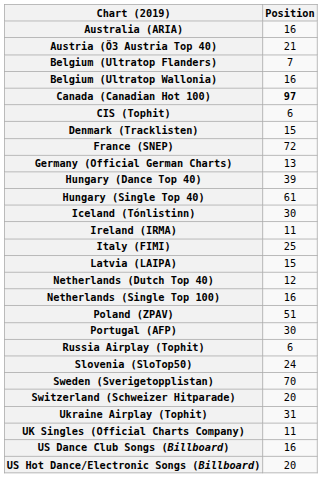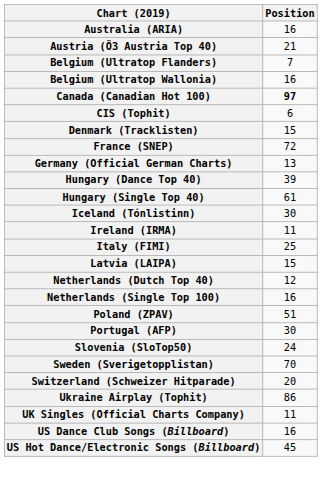 <table class="wikitable sortable plainrowheaders" style="text-align:center">
 <tr>
 <th scope="col">Chart (2019)</th>
 <th scope="col">Position</th>
 </tr>
 <tr>
 <th scope="row">Australia (ARIA)</th>
 <td>16</td>
 </tr>
 <tr>
 <th scope="row">Austria (Ö3 Austria Top 40)</th>
 <td>21</td>
 </tr>
 <tr>
 <th scope="row">Belgium (Ultratop Flanders)</th>
 <td>7</td>
 </tr>
 <tr>
 <th scope="row">Belgium (Ultratop Wallonia)</th>
 <td>16</td>
 </tr>
 <tr>
 <th scope="row">Canada (Canadian Hot 100)</th>
 <td><strong>97</strong></td>
 </tr>
 <tr>
 <th scope="row">CIS (Tophit)</th>
 <td>6</td>
 </tr>
 <tr>
 <th scope="row">Denmark (Tracklisten)</th>
 <td>15</td>
 </tr>
 <tr>
 <th scope="row">France (SNEP)</th>
 <td>72</td>
 </tr>
 <tr>
 <th scope="row">Germany (Official German Charts)</th>
 <td>13</td>
 </tr>
 <tr>
 <th scope="row">Hungary (Dance Top 40)</th>
 <td>39</td>
 </tr>
 <tr>
 <th scope="row">Hungary (Single Top 40)</th>
 <td>61</td>
 </tr>
 <tr>
 <th scope="row">Iceland (Tónlistinn)</th>
 <td>30</td>
 </tr>
 <tr>
 <th scope="row">Ireland (IRMA)</th>
 <td>11</td>
 </tr>
 <tr>
 <th scope="row">Italy (FIMI)</th>
 <td>25</td>
 </tr>
 <tr>
 <th scope="row">Latvia (LAIPA)</th>
 <td>15</td>
 </tr>
 <tr>
 <th scope="row">Netherlands (Dutch Top 40)</th>
 <td>12</td>
 </tr>
 <tr>
 <th scope="row">Netherlands (Single Top 100)</th>
 <td>16</td>
 </tr>
 <tr>
 <th scope="row">Poland (ZPAV)</th>
 <td>51</td>
 </tr>
 <tr>
 <th scope="row">Portugal (AFP)</th>
 <td>30</td>
 </tr>
 <tr>
-<th scope="row">Russia Airplay (Tophit)</th>
-<td>6</td>
-</tr>
-<tr>
 <th scope="row">Slovenia (SloTop50)</th>
 <td>24</td>
 </tr>
 <tr>
 <th scope="row">Sweden (Sverigetopplistan)</th>
 <td>70</td>
 </tr>
 <tr>
 <th scope="row">Switzerland (Schweizer Hitparade)</th>
 <td>20</td>
 </tr>
 <tr>
 <th scope="row">Ukraine Airplay (Tophit)</th>
-<td>31</td>
+<td>86</td>
 </tr>
 <tr>
 <th scope="row">UK Singles (Official Charts Company)</th>
 <td>11</td>
 </tr>
 <tr>
 <th scope="row">US Dance Club Songs (<em>Billboard</em>)</th>
 <td>16</td>
 </tr>
 <tr>
 <th scope="row">US Hot Dance/Electronic Songs (<em>Billboard</em>)</th>
-<td>20</td>
+<td>45</td>
 </tr>
 </table>
